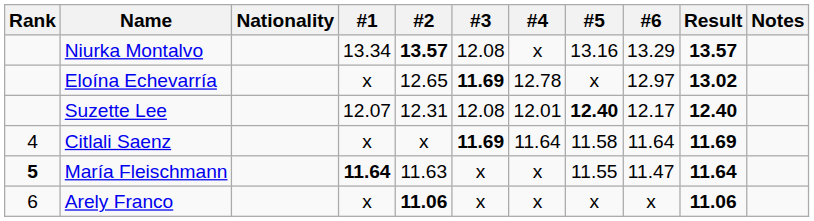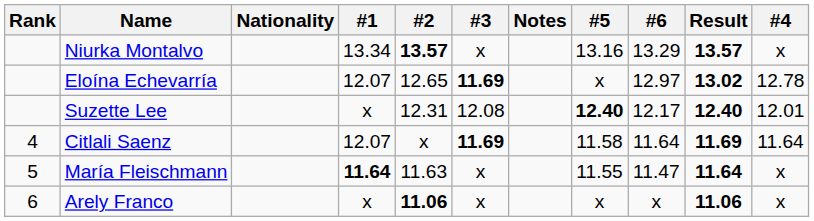 <table class="wikitable sortable" style="text-align:center;font-size:95%">
 <tr>
 <th>Rank</th>
 <th>Name</th>
 <th>Nationality</th>
 <th>#1</th>
 <th>#2</th>
 <th>#3</th>
-<th>#4</th>
+<th>Notes</th>
 <th>#5</th>
 <th>#6</th>
 <th>Result</th>
-<th>Notes</th>
+<th>#4</th>
 </tr>
 <tr>
 <td></td>
 <td align=left><a href='#'>Niurka Montalvo</a></td>
 <td align=left></td>
 <td>13.34</td>
 <td><strong>13.57</strong></td>
-<td>12.08</td>
 <td>x</td>
+<td></td>
 <td>13.16</td>
 <td>13.29</td>
 <td><strong>13.57</strong></td>
-<td></td>
+<td>x</td>
 </tr>
 <tr>
 <td></td>
 <td align=left><a href='#'>Eloína Echevarría</a></td>
 <td align=left></td>
-<td>x</td>
+<td>12.07</td>
 <td>12.65</td>
 <td><strong>11.69</strong></td>
-<td>12.78</td>
+<td></td>
 <td>x</td>
 <td>12.97</td>
 <td><strong>13.02</strong></td>
-<td></td>
+<td>12.78</td>
 </tr>
 <tr>
 <td></td>
 <td align=left><a href='#'>Suzette Lee</a></td>
 <td align=left></td>
-<td>12.07</td>
+<td>x</td>
 <td>12.31</td>
 <td>12.08</td>
-<td>12.01</td>
+<td></td>
 <td><strong>12.40</strong></td>
 <td>12.17</td>
 <td><strong>12.40</strong></td>
-<td></td>
+<td>12.01</td>
 </tr>
 <tr>
 <td>4</td>
 <td align=left><a href='#'>Citlali Saenz</a></td>
 <td align=left></td>
-<td>x</td>
+<td>12.07</td>
 <td>x</td>
 <td><strong>11.69</strong></td>
-<td>11.64</td>
+<td></td>
 <td>11.58</td>
 <td>11.64</td>
 <td><strong>11.69</strong></td>
-<td></td>
+<td>11.64</td>
 </tr>
 <tr>
-<td><strong>5</strong></td>
+<td>5</td>
 <td align=left><a href='#'>María Fleischmann</a></td>
 <td align=left></td>
 <td><strong>11.64</strong></td>
 <td>11.63</td>
 <td>x</td>
-<td>x</td>
+<td></td>
 <td>11.55</td>
 <td>11.47</td>
 <td><strong>11.64</strong></td>
-<td></td>
+<td>x</td>
 </tr>
 <tr>
 <td>6</td>
 <td align=left><a href='#'>Arely Franco</a></td>
 <td align=left></td>
 <td>x</td>
 <td><strong>11.06</strong></td>
 <td>x</td>
-<td>x</td>
+<td></td>
 <td>x</td>
 <td>x</td>
 <td><strong>11.06</strong></td>
-<td></td>
+<td>x</td>
 </tr>
 </table>
